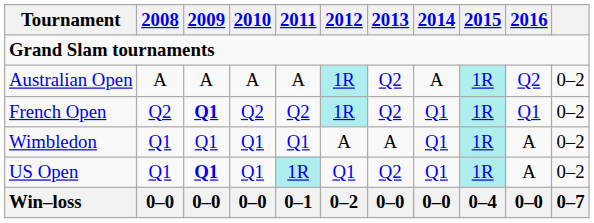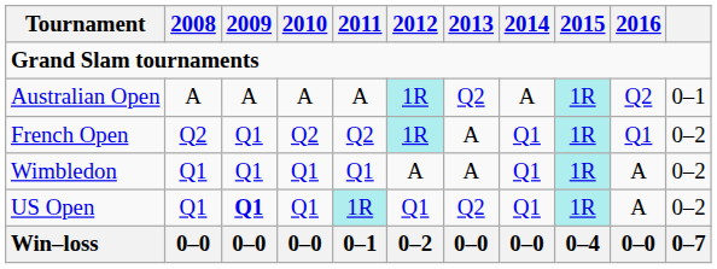 <table class=wikitable style=text-align:center;font-size:97%>
 <tr>
 <th>Tournament</th>
 <th><a href='#'>2008</a></th>
 <th><a href='#'>2009</a></th>
 <th><a href='#'>2010</a></th>
 <th><a href='#'>2011</a></th>
 <th><a href='#'>2012</a></th>
 <th><a href='#'>2013</a></th>
 <th><a href='#'>2014</a></th>
 <th><a href='#'>2015</a></th>
 <th><a href='#'>2016</a></th>
 <th></th>
 </tr>
 <tr>
 <td colspan=20 align=left><strong>Grand Slam tournaments</strong></td>
 </tr>
 <tr>
 <td align=left><a href='#'>Australian Open</a></td>
 <td>A</td>
 <td>A</td>
 <td>A</td>
 <td>A</td>
 <td bgcolor=afeeee><a href='#'>1R</a></td>
 <td><a href='#'>Q2</a></td>
 <td>A</td>
 <td bgcolor=afeeee><a href='#'>1R</a></td>
 <td><a href='#'>Q2</a></td>
-<td>0–2</td>
+<td>0–1</td>
 </tr>
 <tr>
 <td align=left><a href='#'>French Open</a></td>
 <td><a href='#'>Q2</a></td>
-<td><strong><a href='#'>Q1</a></strong></td>
+<td><a href='#'>Q1</a></td>
 <td><a href='#'>Q2</a></td>
 <td><a href='#'>Q2</a></td>
 <td bgcolor=afeeee><a href='#'>1R</a></td>
-<td><a href='#'>Q2</a></td>
+<td>A</td>
 <td><a href='#'>Q1</a></td>
 <td bgcolor=afeeee><a href='#'>1R</a></td>
 <td><a href='#'>Q1</a></td>
 <td>0–2</td>
 </tr>
 <tr>
 <td align=left><a href='#'>Wimbledon</a></td>
 <td><a href='#'>Q1</a></td>
 <td><a href='#'>Q1</a></td>
 <td><a href='#'>Q1</a></td>
 <td><a href='#'>Q1</a></td>
 <td>A</td>
 <td>A</td>
 <td><a href='#'>Q1</a></td>
 <td bgcolor=afeeee><a href='#'>1R</a></td>
 <td>A</td>
 <td>0–2</td>
 </tr>
 <tr>
 <td align=left><a href='#'>US Open</a></td>
 <td><a href='#'>Q1</a></td>
 <td><strong><a href='#'>Q1</a></strong></td>
 <td><a href='#'>Q1</a></td>
 <td bgcolor=afeeee><a href='#'>1R</a></td>
 <td><a href='#'>Q1</a></td>
 <td><a href='#'>Q2</a></td>
 <td><a href='#'>Q1</a></td>
 <td bgcolor=afeeee><a href='#'>1R</a></td>
 <td>A</td>
 <td>0–2</td>
 </tr>
 <tr>
 <th style=text-align:left>Win–loss</th>
 <th>0–0</th>
 <th>0–0</th>
 <th>0–0</th>
 <th>0–1</th>
 <th>0–2</th>
 <th>0–0</th>
 <th>0–0</th>
 <th>0–4</th>
 <th>0–0</th>
 <th>0–7</th>
 </tr>
 </table>
